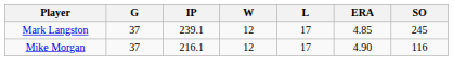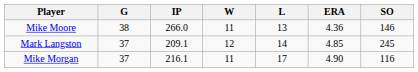 <table class="wikitable sortable">
 <tr>
 <th bgcolor="#DDDDFF" width="16%">Player</th>
 <th bgcolor="#DDDDFF" width="9%">G</th>
 <th bgcolor="#DDDDFF" width="9%">IP</th>
 <th bgcolor="#DDDDFF" width="9%">W</th>
 <th bgcolor="#DDDDFF" width="9%">L</th>
 <th bgcolor="#DDDDFF" width="9%">ERA</th>
 <th bgcolor="#DDDDFF" width="9%">SO</th>
 </tr>
 <tr align="center">
+<td><a href='#'>Mike Moore</a></td>
+<td>38</td>
+<td>266.0</td>
+<td>11</td>
+<td>13</td>
+<td>4.36</td>
+<td>146</td>
+</tr>
+<tr align="center">
 <td><a href='#'>Mark Langston</a></td>
 <td>37</td>
-<td>239.1</td>
+<td>209.1</td>
 <td>12</td>
-<td>17</td>
+<td>14</td>
 <td>4.85</td>
 <td>245</td>
 </tr>
 <tr align=center>
 <td><a href='#'>Mike Morgan</a></td>
 <td>37</td>
 <td>216.1</td>
-<td>12</td>
+<td>11</td>
 <td>17</td>
 <td>4.90</td>
 <td>116</td>
 </tr>
 </table>
